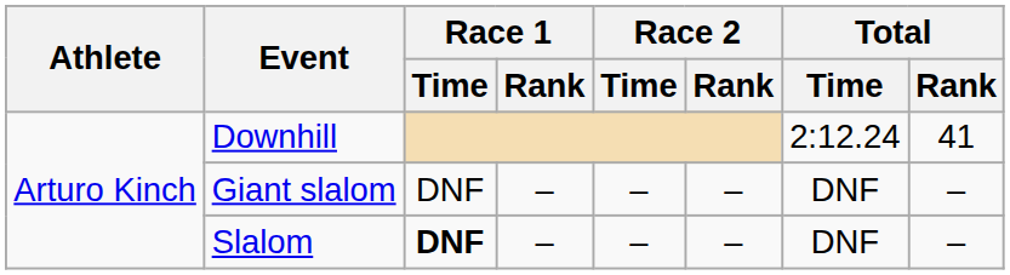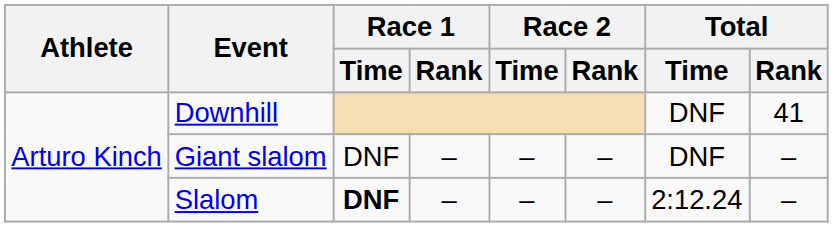 <table class="wikitable" style="font-size:90%">
 <tr>
 <th rowspan="2">Athlete</th>
 <th rowspan="2">Event</th>
 <th colspan="2">Race 1</th>
 <th colspan="2">Race 2</th>
 <th colspan="2">Total</th>
 </tr>
 <tr>
 <th>Time</th>
 <th>Rank</th>
 <th>Time</th>
 <th>Rank</th>
 <th>Time</th>
 <th>Rank</th>
 </tr>
 <tr>
 <td rowspan=3><a href='#'>Arturo Kinch</a></td>
 <td><a href='#'>Downhill</a></td>
 <td colspan="4" bgcolor="wheat"></td>
-<td align="center">2:12.24</td>
+<td align="center">DNF</td>
 <td align="center">41</td>
 </tr>
 <tr>
 <td><a href='#'>Giant slalom</a></td>
 <td align="center">DNF</td>
 <td align="center">–</td>
 <td align="center">–</td>
 <td align="center">–</td>
 <td align="center">DNF</td>
 <td align="center">–</td>
 </tr>
 <tr>
 <td><a href='#'>Slalom</a></td>
 <td align="center"><strong>DNF</strong></td>
 <td align="center">–</td>
 <td align="center">–</td>
 <td align="center">–</td>
-<td align="center">DNF</td>
+<td align="center">2:12.24</td>
 <td align="center">–</td>
 </tr>
 </table>
